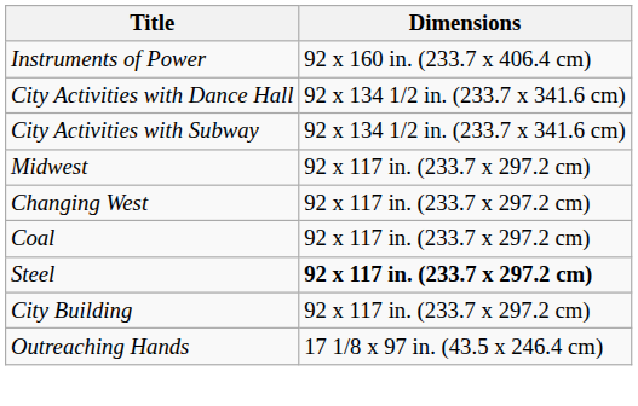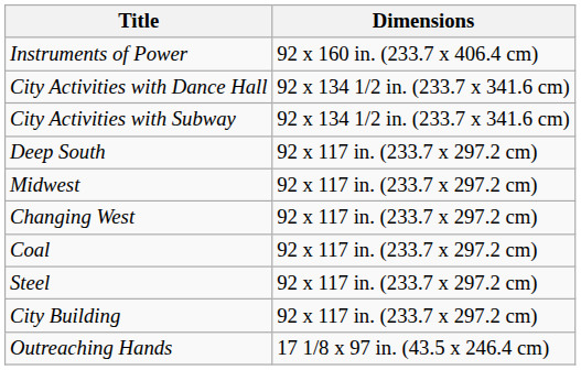 <table border="1" class="wikitable">
 <tr>
 <th>Title</th>
 <th>Dimensions</th>
 </tr>
 <tr>
 <td><em>Instruments of Power</em></td>
 <td>92 x 160 in. (233.7 x 406.4 cm)</td>
 </tr>
 <tr>
 <td><em>City Activities with Dance Hall</em></td>
 <td>92 x 134 1/2 in. (233.7 x 341.6 cm)</td>
 </tr>
 <tr>
 <td><em>City Activities with Subway</em></td>
 <td>92 x 134 1/2 in. (233.7 x 341.6 cm)</td>
 </tr>
 <tr>
+<td><em>Deep South</em></td>
+<td>92 x 117 in. (233.7 x 297.2 cm)</td>
+</tr>
+<tr>
 <td><em>Midwest</em></td>
 <td>92 x 117 in. (233.7 x 297.2 cm)</td>
 </tr>
 <tr>
 <td><em>Changing West</em></td>
 <td>92 x 117 in. (233.7 x 297.2 cm)</td>
 </tr>
 <tr>
 <td><em>Coal</em></td>
 <td>92 x 117 in. (233.7 x 297.2 cm)</td>
 </tr>
 <tr>
 <td><em>Steel</em></td>
-<td><strong>92 x 117 in. (233.7 x 297.2 cm)</strong></td>
+<td>92 x 117 in. (233.7 x 297.2 cm)</td>
 </tr>
 <tr>
 <td><em>City Building</em></td>
 <td>92 x 117 in. (233.7 x 297.2 cm)</td>
 </tr>
 <tr>
 <td><em>Outreaching Hands</em></td>
 <td>17 1/8 x 97 in. (43.5 x 246.4 cm)</td>
 </tr>
 </table>
